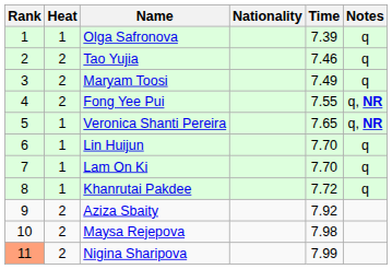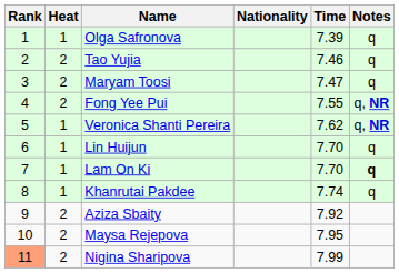 <table class="wikitable sortable" style="text-align:center;font-size:95%">
 <tr>
 <th>Rank</th>
 <th>Heat</th>
 <th>Name</th>
 <th>Nationality</th>
 <th>Time</th>
 <th>Notes</th>
 </tr>
 <tr bgcolor=ddffdd>
 <td>1</td>
 <td>1</td>
 <td align=left><a href='#'>Olga Safronova</a></td>
 <td align=left></td>
 <td>7.39</td>
 <td>q</td>
 </tr>
 <tr bgcolor=ddffdd>
 <td>2</td>
 <td>2</td>
 <td align=left><a href='#'>Tao Yujia</a></td>
 <td align=left></td>
 <td>7.46</td>
 <td>q</td>
 </tr>
 <tr bgcolor=ddffdd>
 <td>3</td>
 <td>2</td>
 <td align=left><a href='#'>Maryam Toosi</a></td>
 <td align=left></td>
-<td>7.49</td>
+<td>7.47</td>
 <td>q</td>
 </tr>
 <tr bgcolor=ddffdd>
 <td>4</td>
 <td>2</td>
 <td align=left><a href='#'>Fong Yee Pui</a></td>
 <td align=left></td>
 <td>7.55</td>
 <td>q, <strong><a href='#'>NR</a></strong></td>
 </tr>
 <tr bgcolor=ddffdd>
 <td>5</td>
 <td>1</td>
 <td align=left><a href='#'>Veronica Shanti Pereira</a></td>
 <td align=left></td>
-<td>7.65</td>
+<td>7.62</td>
 <td>q, <strong><a href='#'>NR</a></strong></td>
 </tr>
 <tr bgcolor=ddffdd>
 <td>6</td>
 <td>1</td>
 <td align=left><a href='#'>Lin Huijun</a></td>
 <td align=left></td>
 <td>7.70</td>
 <td>q</td>
 </tr>
 <tr bgcolor=ddffdd>
 <td>7</td>
 <td>1</td>
 <td align=left><a href='#'>Lam On Ki</a></td>
 <td align=left></td>
 <td>7.70</td>
-<td>q</td>
+<td><strong>q</strong></td>
 </tr>
 <tr bgcolor=ddffdd>
 <td>8</td>
 <td>1</td>
 <td align=left><a href='#'>Khanrutai Pakdee</a></td>
 <td align=left></td>
-<td>7.72</td>
+<td>7.74</td>
 <td>q</td>
 </tr>
 <tr>
 <td>9</td>
 <td>2</td>
 <td align=left><a href='#'>Aziza Sbaity</a></td>
 <td align=left></td>
 <td>7.92</td>
 <td></td>
 </tr>
 <tr>
 <td>10</td>
 <td>2</td>
 <td align=left><a href='#'>Maysa Rejepova</a></td>
 <td align=left></td>
-<td>7.98</td>
+<td>7.95</td>
 <td></td>
 </tr>
 <tr>
 <td style="background: lightsalmon;">11</td>
 <td>2</td>
 <td align=left><a href='#'>Nigina Sharipova</a></td>
 <td align=left></td>
 <td>7.99</td>
 <td></td>
 </tr>
 </table>
